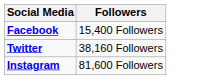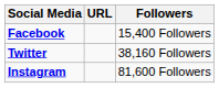 <table class="wikitable">
 <tr>
 <th>Social Media</th>
+<th>URL</th>
 <th>Followers</th>
 </tr>
 <tr>
 <td><strong><a href='#'>Facebook</a></strong></td>
+<td></td>
 <td>15,400 Followers</td>
 </tr>
 <tr #bcbce7>
 <td><strong><a href='#'>Twitter</a></strong></td>
+<td></td>
 <td>38,160 Followers</td>
 </tr>
 <tr #bcbce7>
 <td><strong><a href='#'>Instagram</a></strong></td>
+<td></td>
 <td>81,600 Followers</td>
 </tr>
 </table>
